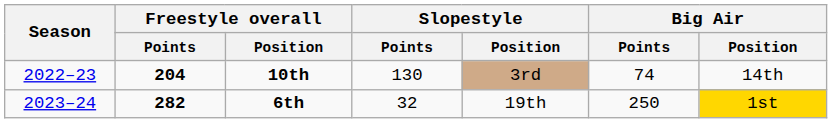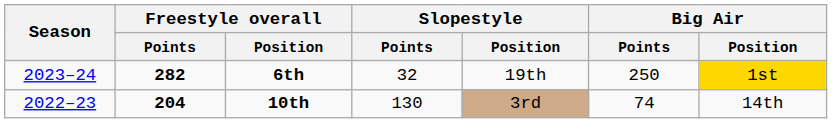 <table class="wikitable" style="text-align:center;" width="70%">
 <tr class="hintergrundfarbe5">
 <th rowspan="2" style="width:4%;">Season</th>
 <th colspan="2">Freestyle overall</th>
 <th colspan="2">Slopestyle</th>
 <th colspan="2">Big Air</th>
 </tr>
 <tr class="hintergrundfarbe5">
 <th style="width:5%;"><small>Points</small></th>
 <th style="width:5%;"><small>Position</small></th>
 <th style="width:5%;"><small>Points</small></th>
 <th style="width:5%;"><small>Position</small></th>
 <th style="width:5%;"><small>Points</small></th>
 <th style="width:5%;"><small>Position</small></th>
 </tr>
 <tr>
+<td><a href='#'>2023–24</a></td>
+<td><strong>282</strong></td>
+<td><strong>6th</strong></td>
+<td>32</td>
+<td>19th</td>
+<td>250</td>
+<td style="background:gold">1st</td>
+</tr>
+<tr>
 <td><a href='#'>2022–23</a></td>
 <td><strong>204</strong></td>
 <td><strong>10th</strong></td>
 <td>130</td>
 <td style="background:#cfaa88;">3rd</td>
 <td>74</td>
 <td>14th</td>
 </tr>
-<tr>
-<td><a href='#'>2023–24</a></td>
-<td><strong>282</strong></td>
-<td><strong>6th</strong></td>
-<td>32</td>
-<td>19th</td>
-<td>250</td>
-<td style="background:gold">1st</td>
-</tr>
 </table>
